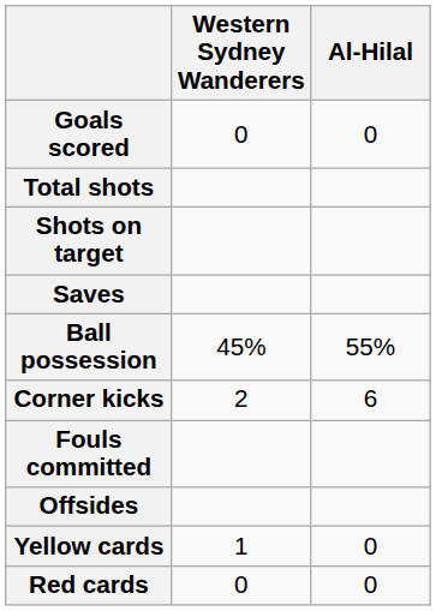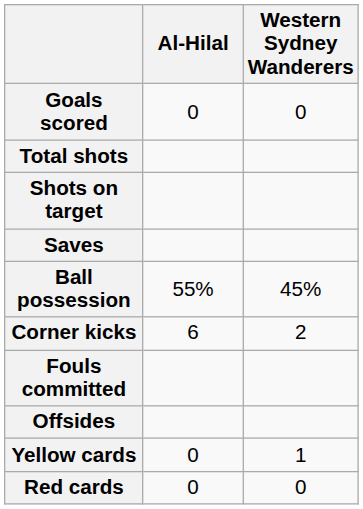 <table class="wikitable plainrowheaders" style="text-align: center">
 <tr>
 <th scope="col" style="width:100px;"></th>
+<th scope="col" style="width:70px;">Al-Hilal</th>
 <th scope="col" style="width:70px;">Western Sydney Wanderers</th>
-<th scope="col" style="width:70px;">Al-Hilal</th>
 </tr>
 <tr>
 <th scope=row>Goals scored</th>
 <td>0</td>
 <td>0</td>
 </tr>
 <tr>
 <th scope=row>Total shots</th>
 <td></td>
 <td></td>
 </tr>
 <tr>
 <th scope=row>Shots on target</th>
 <td></td>
 <td></td>
 </tr>
 <tr>
 <th scope=row>Saves</th>
 <td></td>
 <td></td>
 </tr>
 <tr>
 <th scope=row>Ball possession</th>
+<td>55%</td>
 <td>45%</td>
-<td>55%</td>
 </tr>
 <tr>
 <th scope=row>Corner kicks</th>
+<td>6</td>
 <td>2</td>
-<td>6</td>
 </tr>
 <tr>
 <th scope=row>Fouls committed</th>
 <td></td>
 <td></td>
 </tr>
 <tr>
 <th scope=row>Offsides</th>
 <td></td>
 <td></td>
 </tr>
 <tr>
 <th scope=row>Yellow cards</th>
+<td>0</td>
 <td>1</td>
-<td>0</td>
 </tr>
 <tr>
 <th scope=row>Red cards</th>
 <td>0</td>
 <td>0</td>
 </tr>
 </table>
